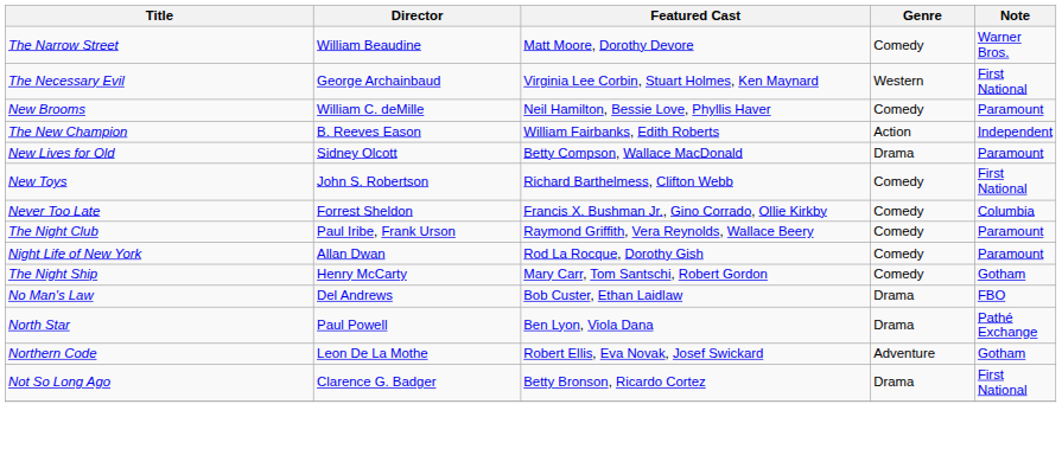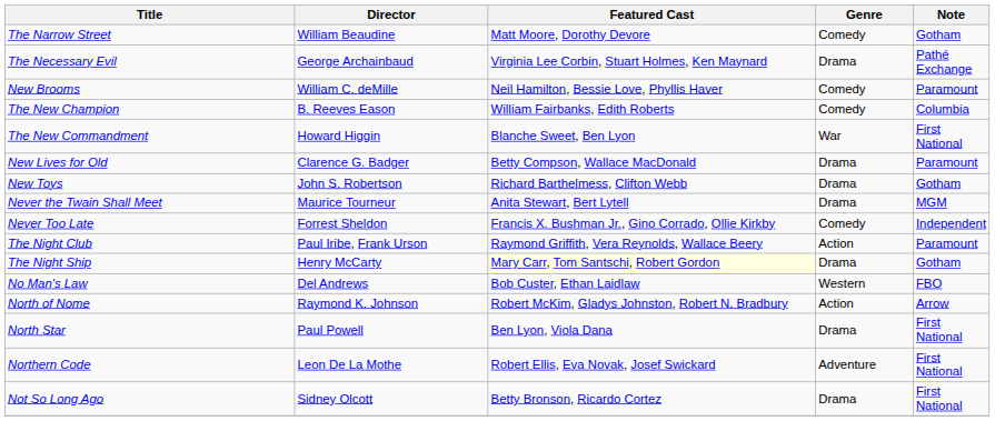 <table class="wikitable">
 <tr>
 <th style="width:30%;">Title</th>
 <th style="width:20%;">Director</th>
 <th style="width:34%;">Featured Cast</th>
 <th style="width:10%;">Genre</th>
 <th style="width:10%;">Note</th>
 </tr>
 <tr>
 <td><em><a href='#'>The Narrow Street</a></em></td>
 <td><a href='#'>William Beaudine</a></td>
 <td><a href='#'>Matt Moore</a>, <a href='#'>Dorothy Devore</a></td>
 <td>Comedy</td>
-<td><a href='#'>Warner Bros.</a></td>
+<td><a href='#'>Gotham</a></td>
 </tr>
 <tr>
 <td><em><a href='#'>The Necessary Evil</a></em></td>
 <td><a href='#'>George Archainbaud</a></td>
 <td><a href='#'>Virginia Lee Corbin</a>, <a href='#'>Stuart Holmes</a>, <a href='#'>Ken Maynard</a></td>
-<td>Western</td>
-<td><a href='#'>First National</a></td>
+<td>Drama</td>
+<td><a href='#'>Pathé Exchange</a></td>
 </tr>
 <tr>
 <td><em><a href='#'>New Brooms</a></em></td>
 <td><a href='#'>William C. deMille</a></td>
 <td><a href='#'>Neil Hamilton</a>, <a href='#'>Bessie Love</a>, <a href='#'>Phyllis Haver</a></td>
 <td>Comedy</td>
 <td><a href='#'>Paramount</a></td>
 </tr>
 <tr>
 <td><em><a href='#'>The New Champion</a></em></td>
 <td><a href='#'>B. Reeves Eason</a></td>
 <td><a href='#'>William Fairbanks</a>, <a href='#'>Edith Roberts</a></td>
-<td>Action</td>
-<td><a href='#'>Independent</a></td>
+<td>Comedy</td>
+<td><a href='#'>Columbia</a></td>
+</tr>
+<tr>
+<td><em><a href='#'>The New Commandment</a></em></td>
+<td><a href='#'>Howard Higgin</a></td>
+<td><a href='#'>Blanche Sweet</a>, <a href='#'>Ben Lyon</a></td>
+<td>War</td>
+<td><a href='#'>First National</a></td>
 </tr>
 <tr>
 <td><em><a href='#'>New Lives for Old</a></em></td>
-<td><a href='#'>Sidney Olcott</a></td>
+<td><a href='#'>Clarence G. Badger</a></td>
 <td><a href='#'>Betty Compson</a>, <a href='#'>Wallace MacDonald</a></td>
 <td>Drama</td>
 <td><a href='#'>Paramount</a></td>
 </tr>
 <tr>
 <td><em><a href='#'>New Toys</a></em></td>
 <td><a href='#'>John S. Robertson</a></td>
 <td><a href='#'>Richard Barthelmess</a>, <a href='#'>Clifton Webb</a></td>
-<td>Comedy</td>
-<td><a href='#'>First National</a></td>
+<td>Drama</td>
+<td><a href='#'>Gotham</a></td>
+</tr>
+<tr>
+<td><em><a href='#'>Never the Twain Shall Meet</a></em></td>
+<td><a href='#'>Maurice Tourneur</a></td>
+<td><a href='#'>Anita Stewart</a>, <a href='#'>Bert Lytell</a></td>
+<td>Drama</td>
+<td><a href='#'>MGM</a></td>
 </tr>
 <tr>
 <td><em><a href='#'>Never Too Late</a></em></td>
 <td><a href='#'>Forrest Sheldon</a></td>
 <td><a href='#'>Francis X. Bushman Jr.</a>, <a href='#'>Gino Corrado</a>, <a href='#'>Ollie Kirkby</a></td>
 <td>Comedy</td>
-<td><a href='#'>Columbia</a></td>
+<td><a href='#'>Independent</a></td>
 </tr>
 <tr>
 <td><em><a href='#'>The Night Club</a></em></td>
 <td><a href='#'>Paul Iribe</a>, <a href='#'>Frank Urson</a></td>
 <td><a href='#'>Raymond Griffith</a>, <a href='#'>Vera Reynolds</a>, <a href='#'>Wallace Beery</a></td>
-<td>Comedy</td>
-<td><a href='#'>Paramount</a></td>
-</tr>
-<tr>
-<td><em><a href='#'>Night Life of New York</a></em></td>
-<td><a href='#'>Allan Dwan</a></td>
-<td><a href='#'>Rod La Rocque</a>, <a href='#'>Dorothy Gish</a></td>
-<td>Comedy</td>
+<td>Action</td>
 <td><a href='#'>Paramount</a></td>
 </tr>
 <tr>
 <td><em><a href='#'>The Night Ship</a></em></td>
 <td><a href='#'>Henry McCarty</a></td>
-<td><a href='#'>Mary Carr</a>, <a href='#'>Tom Santschi</a>, <a href='#'>Robert Gordon</a></td>
-<td>Comedy</td>
+<td style="background: lightyellow;"><a href='#'>Mary Carr</a>, <a href='#'>Tom Santschi</a>, <a href='#'>Robert Gordon</a></td>
+<td>Drama</td>
 <td><a href='#'>Gotham</a></td>
 </tr>
 <tr>
 <td><em><a href='#'>No Man's Law</a></em></td>
 <td><a href='#'>Del Andrews</a></td>
 <td><a href='#'>Bob Custer</a>, <a href='#'>Ethan Laidlaw</a></td>
-<td>Drama</td>
+<td>Western</td>
 <td><a href='#'>FBO</a></td>
+</tr>
+<tr>
+<td><em><a href='#'>North of Nome</a></em></td>
+<td><a href='#'>Raymond K. Johnson</a></td>
+<td><a href='#'>Robert McKim</a>, <a href='#'>Gladys Johnston</a>, <a href='#'>Robert N. Bradbury</a></td>
+<td>Action</td>
+<td><a href='#'>Arrow</a></td>
 </tr>
 <tr>
 <td><em><a href='#'>North Star</a></em></td>
 <td><a href='#'>Paul Powell</a></td>
 <td><a href='#'>Ben Lyon</a>, <a href='#'>Viola Dana</a></td>
 <td>Drama</td>
-<td><a href='#'>Pathé Exchange</a></td>
+<td><a href='#'>First National</a></td>
 </tr>
 <tr>
 <td><em><a href='#'>Northern Code</a></em></td>
 <td><a href='#'>Leon De La Mothe</a></td>
 <td><a href='#'>Robert Ellis</a>, <a href='#'>Eva Novak</a>, <a href='#'>Josef Swickard</a></td>
 <td>Adventure</td>
-<td><a href='#'>Gotham</a></td>
+<td><a href='#'>First National</a></td>
 </tr>
 <tr>
 <td><em><a href='#'>Not So Long Ago</a></em></td>
-<td><a href='#'>Clarence G. Badger</a></td>
+<td><a href='#'>Sidney Olcott</a></td>
 <td><a href='#'>Betty Bronson</a>, <a href='#'>Ricardo Cortez</a></td>
 <td>Drama</td>
 <td><a href='#'>First National</a></td>
 </tr>
 <tr>
 </tr>
 </table>
